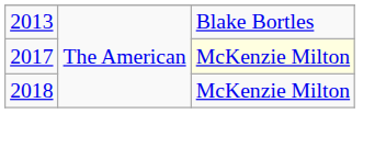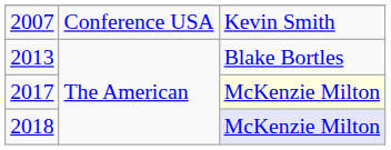 <table class="wikitable">
 <tr>
 </tr>
 <tr>
+</tr>
+<tr>
+<td align=center><a href='#'>2007</a></td>
+<td><a href='#'>Conference USA</a></td>
+<td><a href='#'>Kevin Smith</a></td>
 </tr>
 <tr>
 <td align=center><a href='#'>2013</a></td>
 <td rowspan=3><a href='#'>The American</a></td>
 <td><a href='#'>Blake Bortles</a></td>
 </tr>
 <tr>
 <td align=center><a href='#'>2017</a></td>
 <td style="background: lightyellow;"><a href='#'>McKenzie Milton</a></td>
 </tr>
 <tr>
 <td align=center><a href='#'>2018</a></td>
-<td><a href='#'>McKenzie Milton</a></td>
+<td style="background: lavender;"><a href='#'>McKenzie Milton</a></td>
 </tr>
 </table>
